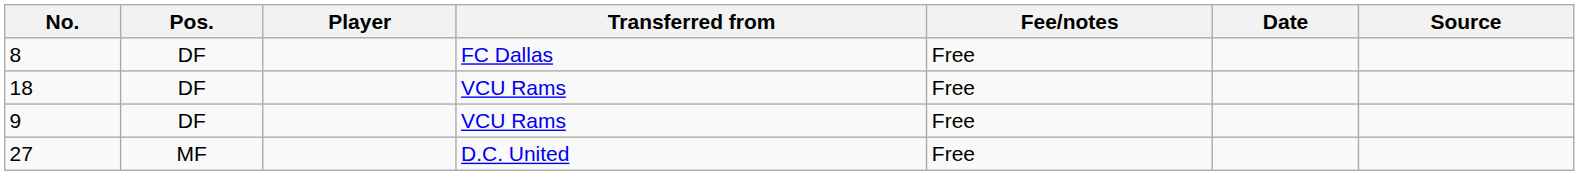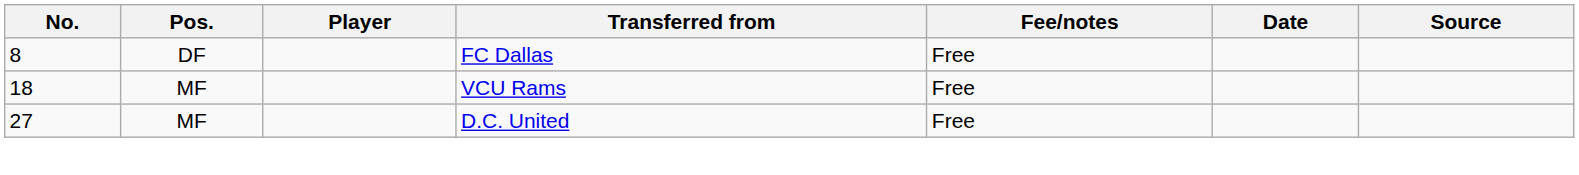 <table class="wikitable sortable" style="width:90%; text-align:center; font-size:95%; text-align:left;">
 <tr>
 <th><strong>No.</strong></th>
 <th><strong>Pos.</strong></th>
 <th><strong>Player</strong></th>
 <th><strong>Transferred from</strong></th>
 <th><strong>Fee/notes</strong></th>
 <th><strong>Date</strong></th>
 <th><strong>Source</strong></th>
 </tr>
 <tr>
 <td>8</td>
 <td align=center>DF</td>
 <td></td>
 <td> <a href='#'>FC Dallas</a></td>
 <td>Free</td>
 <td></td>
 <td></td>
 </tr>
 <tr>
 <td>18</td>
-<td align=center>DF</td>
-<td></td>
-<td> <a href='#'>VCU Rams</a></td>
-<td>Free</td>
-<td></td>
-<td></td>
-</tr>
-<tr>
-<td>9</td>
-<td align=center>DF</td>
+<td align=center>MF</td>
 <td></td>
 <td> <a href='#'>VCU Rams</a></td>
 <td>Free</td>
 <td></td>
 <td></td>
 </tr>
 <tr>
 <td>27</td>
 <td align=center>MF</td>
 <td></td>
 <td> <a href='#'>D.C. United</a></td>
 <td>Free</td>
 <td></td>
 <td></td>
 </tr>
 </table>
